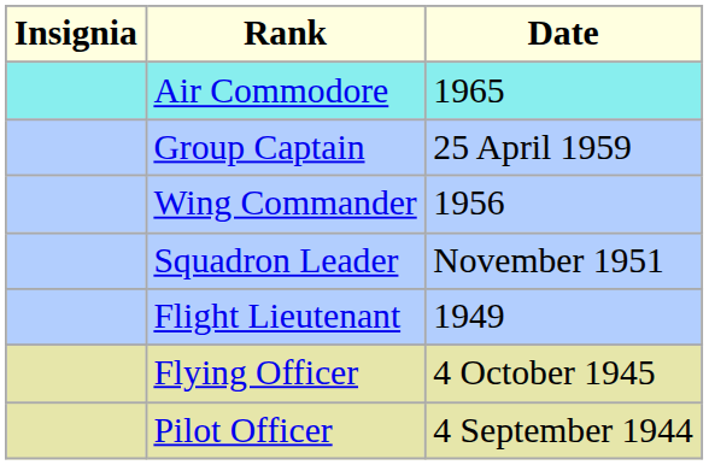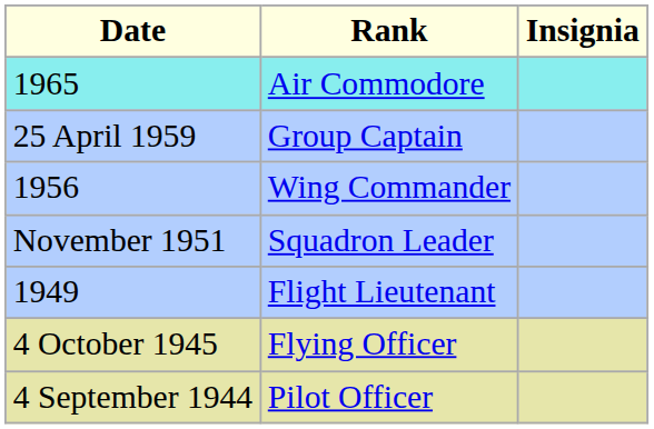 <table class="wikitable">
 <tr>
+<th style="background:#FFFFE0">Date</th>
+<th style="background:#FFFFE0">Rank</th>
 <th style="background:#FFFFE0">Insignia</th>
-<th style="background:#FFFFE0">Rank</th>
-<th style="background:#FFFFE0">Date</th>
 </tr>
 <tr>
+<td style="background:#88EEEE;">1965</td>
+<td style="background:#88EEEE;"><a href='#'>Air Commodore</a></td>
 <td style="background:#88EEEE;"> </td>
-<td style="background:#88EEEE;"><a href='#'>Air Commodore</a></td>
-<td style="background:#88EEEE;">1965</td>
 </tr>
 <tr>
+<td style="background:#b2cefe;">25 April 1959</td>
+<td style="background:#b2cefe;"><a href='#'>Group Captain</a></td>
 <td style="background:#b2cefe;"></td>
-<td style="background:#b2cefe;"><a href='#'>Group Captain</a></td>
-<td style="background:#b2cefe;">25 April 1959</td>
 </tr>
 <tr>
+<td style="background:#b2cefe;">1956</td>
+<td style="background:#b2cefe;"><a href='#'>Wing Commander</a></td>
 <td style="background:#b2cefe;"></td>
-<td style="background:#b2cefe;"><a href='#'>Wing Commander</a></td>
-<td style="background:#b2cefe;">1956</td>
 </tr>
 <tr>
+<td style="background:#b2cefe;">November 1951</td>
+<td style="background:#b2cefe;"><a href='#'>Squadron Leader</a></td>
 <td style="background:#b2cefe;"></td>
-<td style="background:#b2cefe;"><a href='#'>Squadron Leader</a></td>
-<td style="background:#b2cefe;">November 1951</td>
 </tr>
 <tr>
+<td style="background:#b2cefe;">1949</td>
+<td style="background:#b2cefe;"><a href='#'>Flight Lieutenant</a></td>
 <td style="background:#b2cefe;"></td>
-<td style="background:#b2cefe;"><a href='#'>Flight Lieutenant</a></td>
-<td style="background:#b2cefe;">1949</td>
 </tr>
 <tr>
+<td style="background:#e6e6aa;">4 October 1945</td>
+<td style="background:#e6e6aa;"><a href='#'>Flying Officer</a></td>
 <td style="background:#e6e6aa;"></td>
-<td style="background:#e6e6aa;"><a href='#'>Flying Officer</a></td>
-<td style="background:#e6e6aa;">4 October 1945</td>
 </tr>
 <tr>
+<td style="background:#e6e6aa;">4 September 1944</td>
+<td style="background:#e6e6aa;"><a href='#'>Pilot Officer</a></td>
 <td style="background:#e6e6aa;"></td>
-<td style="background:#e6e6aa;"><a href='#'>Pilot Officer</a></td>
-<td style="background:#e6e6aa;">4 September 1944</td>
 </tr>
 </table>
